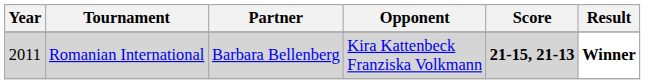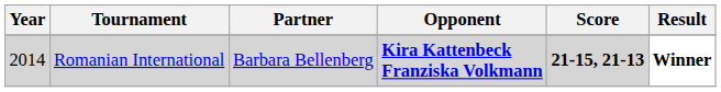 <table class="sortable wikitable" style="font-size: 90%;">
 <tr>
 <th>Year</th>
 <th>Tournament</th>
 <th>Partner</th>
 <th>Opponent</th>
 <th>Score</th>
 <th>Result</th>
 </tr>
 <tr>
 </tr>
 <tr style="background:#D5D5D5">
-<td align="center">2011</td>
+<td align="center">2014</td>
 <td align="left"><a href='#'>Romanian International</a></td>
 <td align="left"> <a href='#'>Barbara Bellenberg</a></td>
-<td align="left"> <a href='#'>Kira Kattenbeck</a> <br>  <a href='#'>Franziska Volkmann</a></td>
+<td align="left"><strong> <a href='#'>Kira Kattenbeck</a> <br>  <a href='#'>Franziska Volkmann</a></strong></td>
 <td align="left"><strong>21-15, 21-13</strong></td>
 <td style="text-align:left; background:white"> <strong>Winner</strong></td>
 </tr>
 <tr>
 </tr>
 </table>
